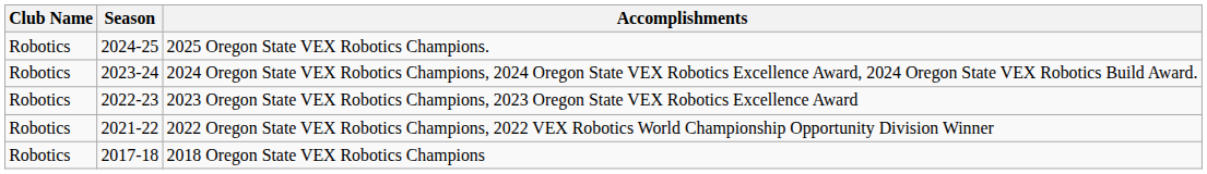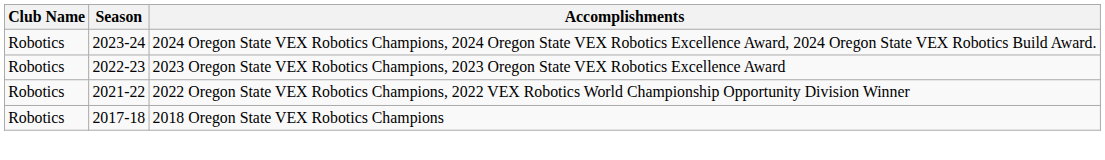 <table class="wikitable">
 <tr>
 <th>Club Name</th>
 <th>Season</th>
 <th>Accomplishments</th>
-</tr>
-<tr>
-<td>Robotics</td>
-<td>2024-25</td>
-<td>2025 Oregon State VEX Robotics Champions.</td>
 </tr>
 <tr>
 <td>Robotics</td>
 <td>2023-24</td>
 <td>2024 Oregon State VEX Robotics Champions, 2024 Oregon State VEX Robotics Excellence Award, 2024 Oregon State VEX Robotics Build Award.</td>
 </tr>
 <tr>
 <td>Robotics</td>
 <td>2022-23</td>
 <td>2023 Oregon State VEX Robotics Champions, 2023 Oregon State VEX Robotics Excellence Award</td>
 </tr>
 <tr>
 <td>Robotics</td>
 <td>2021-22</td>
 <td>2022 Oregon State VEX Robotics Champions, 2022 VEX Robotics World Championship Opportunity Division Winner</td>
 </tr>
 <tr>
 <td>Robotics</td>
 <td>2017-18</td>
 <td>2018 Oregon State VEX Robotics Champions</td>
 </tr>
 </table>
